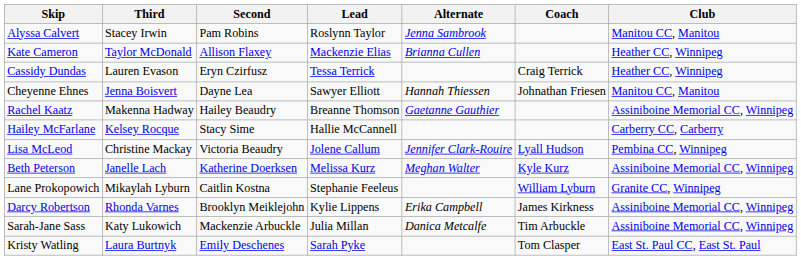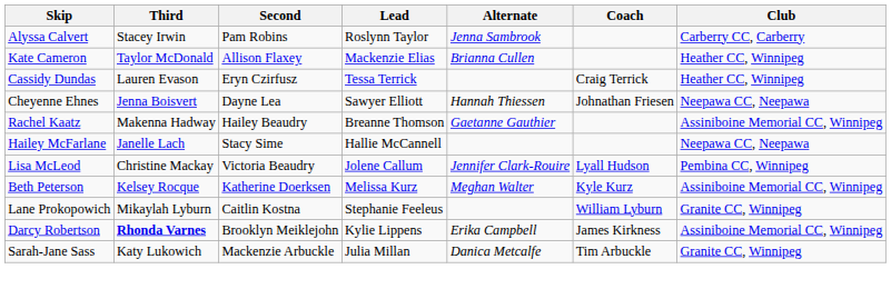 <table class="wikitable">
 <tr>
 <th scope="col">Skip</th>
 <th scope="col">Third</th>
 <th scope="col">Second</th>
 <th scope="col">Lead</th>
 <th scope="col">Alternate</th>
 <th scope="col">Coach</th>
 <th scope="col">Club</th>
 </tr>
 <tr>
 <td><a href='#'>Alyssa Calvert</a></td>
 <td>Stacey Irwin</td>
 <td>Pam Robins</td>
 <td>Roslynn Taylor</td>
 <td><em><a href='#'>Jenna Sambrook</a></em></td>
 <td></td>
-<td><a href='#'>Manitou CC</a>, <a href='#'>Manitou</a></td>
+<td><a href='#'>Carberry CC</a>, <a href='#'>Carberry</a></td>
 </tr>
 <tr>
 <td><a href='#'>Kate Cameron</a></td>
 <td><a href='#'>Taylor McDonald</a></td>
 <td><a href='#'>Allison Flaxey</a></td>
 <td><a href='#'>Mackenzie Elias</a></td>
 <td><em><a href='#'>Brianna Cullen</a></em></td>
 <td></td>
 <td><a href='#'>Heather CC</a>, <a href='#'>Winnipeg</a></td>
 </tr>
 <tr>
 <td><a href='#'>Cassidy Dundas</a></td>
 <td>Lauren Evason</td>
 <td>Eryn Czirfusz</td>
 <td><a href='#'>Tessa Terrick</a></td>
 <td></td>
 <td>Craig Terrick</td>
 <td><a href='#'>Heather CC</a>, <a href='#'>Winnipeg</a></td>
 </tr>
 <tr>
 <td>Cheyenne Ehnes</td>
 <td><a href='#'>Jenna Boisvert</a></td>
 <td>Dayne Lea</td>
 <td>Sawyer Elliott</td>
 <td><em>Hannah Thiessen</em></td>
 <td>Johnathan Friesen</td>
-<td><a href='#'>Manitou CC</a>, <a href='#'>Manitou</a></td>
+<td><a href='#'>Neepawa CC</a>, <a href='#'>Neepawa</a></td>
 </tr>
 <tr>
 <td><a href='#'>Rachel Kaatz</a></td>
 <td>Makenna Hadway</td>
 <td>Hailey Beaudry</td>
 <td>Breanne Thomson</td>
 <td><em><a href='#'>Gaetanne Gauthier</a></em></td>
 <td></td>
 <td><a href='#'>Assiniboine Memorial CC</a>, <a href='#'>Winnipeg</a></td>
 </tr>
 <tr>
 <td><a href='#'>Hailey McFarlane</a></td>
-<td><a href='#'>Kelsey Rocque</a></td>
+<td><a href='#'>Janelle Lach</a></td>
 <td>Stacy Sime</td>
 <td>Hallie McCannell</td>
 <td></td>
 <td></td>
-<td><a href='#'>Carberry CC</a>, <a href='#'>Carberry</a></td>
+<td><a href='#'>Neepawa CC</a>, <a href='#'>Neepawa</a></td>
 </tr>
 <tr>
 <td><a href='#'>Lisa McLeod</a></td>
 <td>Christine Mackay</td>
 <td>Victoria Beaudry</td>
 <td><a href='#'>Jolene Callum</a></td>
 <td><em><a href='#'>Jennifer Clark-Rouire</a></em></td>
 <td><a href='#'>Lyall Hudson</a></td>
 <td><a href='#'>Pembina CC</a>, <a href='#'>Winnipeg</a></td>
 </tr>
 <tr>
 <td><a href='#'>Beth Peterson</a></td>
-<td><a href='#'>Janelle Lach</a></td>
+<td><a href='#'>Kelsey Rocque</a></td>
 <td><a href='#'>Katherine Doerksen</a></td>
 <td><a href='#'>Melissa Kurz</a></td>
 <td><em><a href='#'>Meghan Walter</a></em></td>
 <td><a href='#'>Kyle Kurz</a></td>
 <td><a href='#'>Assiniboine Memorial CC</a>, <a href='#'>Winnipeg</a></td>
 </tr>
 <tr>
 <td>Lane Prokopowich</td>
 <td>Mikaylah Lyburn</td>
 <td>Caitlin Kostna</td>
 <td>Stephanie Feeleus</td>
 <td></td>
 <td><a href='#'>William Lyburn</a></td>
 <td><a href='#'>Granite CC</a>, <a href='#'>Winnipeg</a></td>
 </tr>
 <tr>
 <td><a href='#'>Darcy Robertson</a></td>
-<td><a href='#'>Rhonda Varnes</a></td>
+<td><strong><a href='#'>Rhonda Varnes</a></strong></td>
 <td>Brooklyn Meiklejohn</td>
 <td>Kylie Lippens</td>
 <td><em>Erika Campbell</em></td>
 <td>James Kirkness</td>
 <td><a href='#'>Assiniboine Memorial CC</a>, <a href='#'>Winnipeg</a></td>
 </tr>
 <tr>
 <td>Sarah-Jane Sass</td>
 <td>Katy Lukowich</td>
 <td>Mackenzie Arbuckle</td>
 <td>Julia Millan</td>
 <td><em>Danica Metcalfe</em></td>
 <td>Tim Arbuckle</td>
-<td><a href='#'>Assiniboine Memorial CC</a>, <a href='#'>Winnipeg</a></td>
-</tr>
-<tr>
-<td>Kristy Watling</td>
-<td><a href='#'>Laura Burtnyk</a></td>
-<td><a href='#'>Emily Deschenes</a></td>
-<td><a href='#'>Sarah Pyke</a></td>
-<td></td>
-<td>Tom Clasper</td>
-<td><a href='#'>East St. Paul CC</a>, <a href='#'>East St. Paul</a></td>
+<td><a href='#'>Granite CC</a>, <a href='#'>Winnipeg</a></td>
 </tr>
 </table>
